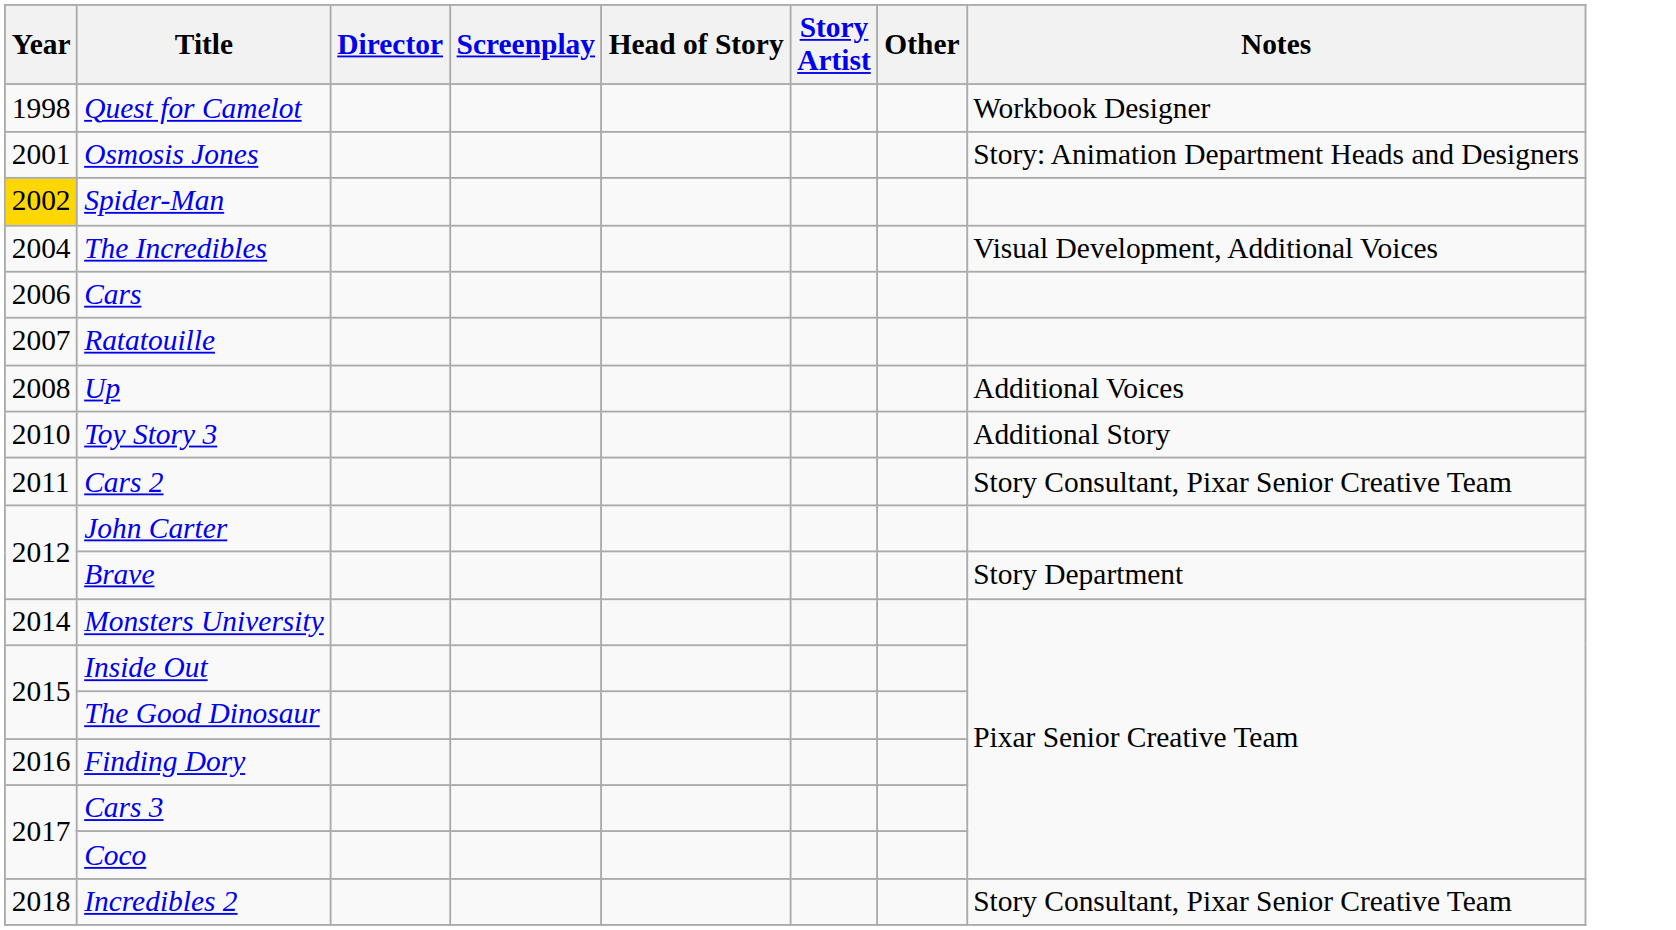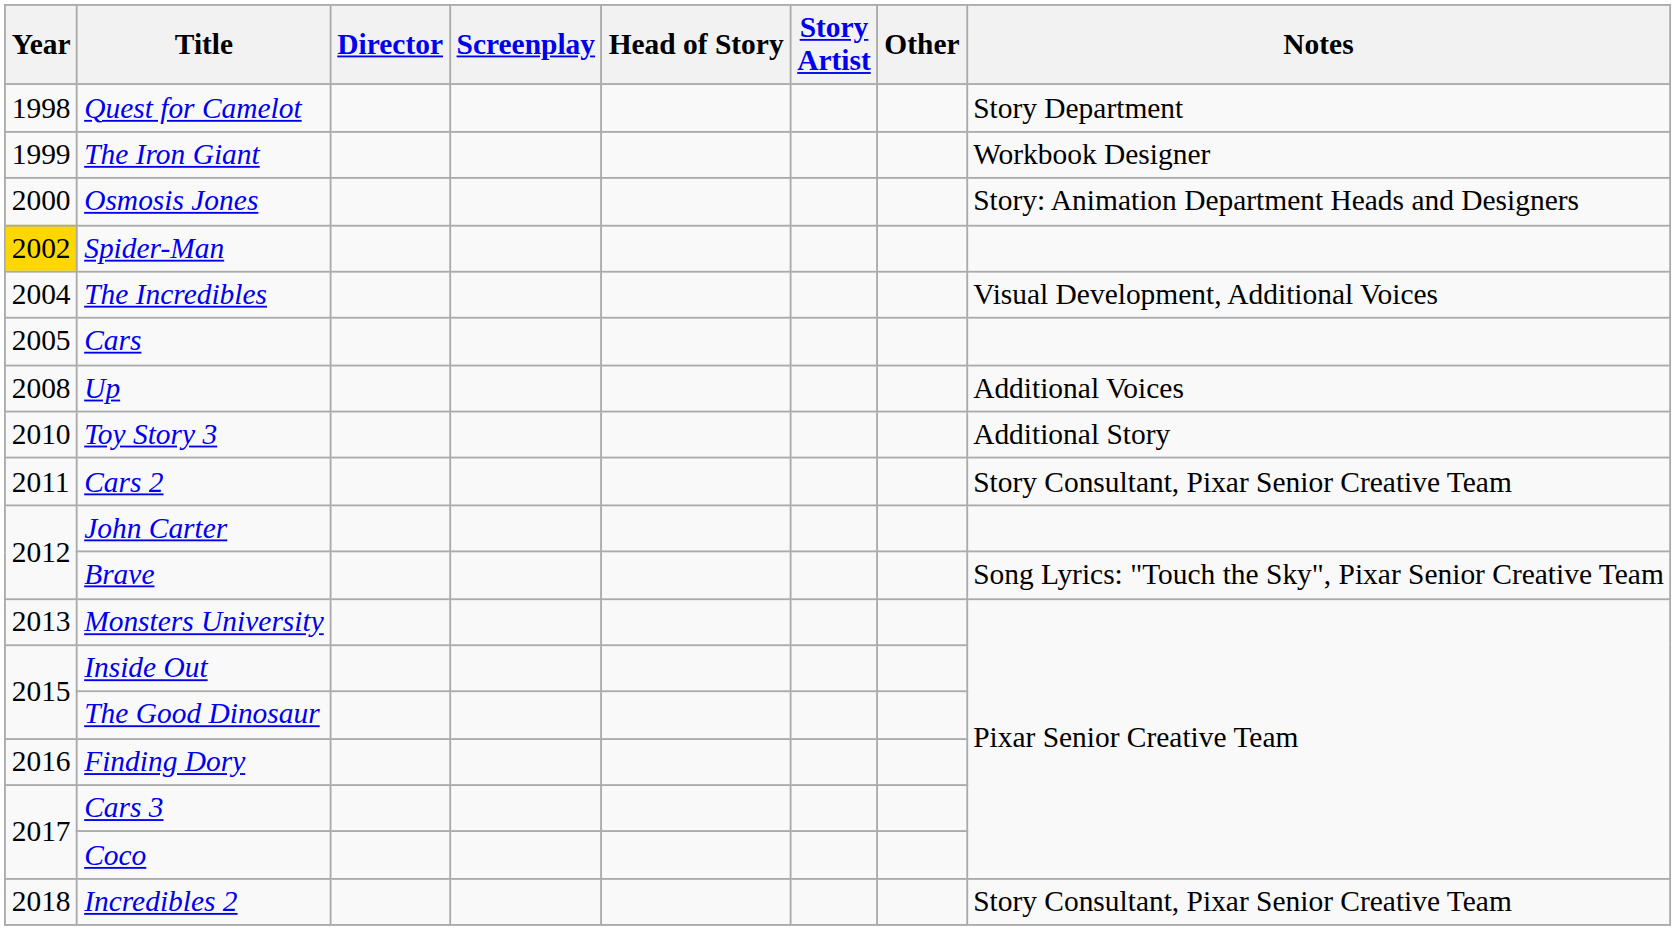 <table class="wikitable">
 <tr>
 <th>Year</th>
 <th>Title</th>
 <th><a href='#'>Director</a></th>
 <th><a href='#'>Screenplay</a></th>
 <th>Head of Story</th>
 <th><a href='#'>Story<br>Artist</a></th>
 <th>Other</th>
 <th>Notes</th>
 </tr>
 <tr>
 <td>1998</td>
 <td><em><a href='#'>Quest for Camelot</a></em></td>
 <td></td>
 <td></td>
 <td></td>
 <td></td>
 <td></td>
+<td>Story Department</td>
+</tr>
+<tr>
+<td>1999</td>
+<td><em><a href='#'>The Iron Giant</a></em></td>
+<td></td>
+<td></td>
+<td></td>
+<td></td>
+<td></td>
 <td>Workbook Designer</td>
 </tr>
 <tr>
-<td>2001</td>
+<td>2000</td>
 <td><em><a href='#'>Osmosis Jones</a></em></td>
 <td></td>
 <td></td>
 <td></td>
 <td></td>
 <td></td>
 <td>Story: Animation Department Heads and Designers</td>
 </tr>
 <tr>
 <td style="background: gold;">2002</td>
 <td><em><a href='#'>Spider-Man</a></em></td>
 <td></td>
 <td></td>
 <td></td>
 <td></td>
 <td></td>
 <td></td>
 </tr>
 <tr>
 <td>2004</td>
 <td><em><a href='#'>The Incredibles</a></em></td>
 <td></td>
 <td></td>
 <td></td>
 <td></td>
 <td></td>
 <td>Visual Development, Additional Voices</td>
 </tr>
 <tr>
-<td>2006</td>
+<td>2005</td>
 <td><em><a href='#'>Cars</a></em></td>
-<td></td>
-<td></td>
-<td></td>
-<td></td>
-<td></td>
-<td></td>
-</tr>
-<tr>
-<td>2007</td>
-<td><em><a href='#'>Ratatouille</a></em></td>
 <td></td>
 <td></td>
 <td></td>
 <td></td>
 <td></td>
 <td></td>
 </tr>
 <tr>
 <td>2008</td>
 <td><em><a href='#'>Up</a></em></td>
 <td></td>
 <td></td>
 <td></td>
 <td></td>
 <td></td>
 <td>Additional Voices</td>
 </tr>
 <tr>
 <td>2010</td>
 <td><em><a href='#'>Toy Story 3</a></em></td>
 <td></td>
 <td></td>
 <td></td>
 <td></td>
 <td></td>
 <td>Additional Story</td>
 </tr>
 <tr>
 <td>2011</td>
 <td><em><a href='#'>Cars 2</a></em></td>
 <td></td>
 <td></td>
 <td></td>
 <td></td>
 <td></td>
 <td>Story Consultant, Pixar Senior Creative Team</td>
 </tr>
 <tr>
 <td rowspan=2>2012</td>
 <td><em><a href='#'>John Carter</a></em></td>
 <td></td>
 <td></td>
 <td></td>
 <td></td>
 <td></td>
 <td></td>
 </tr>
 <tr>
 <td><em><a href='#'>Brave</a></em></td>
 <td></td>
 <td></td>
 <td></td>
 <td></td>
 <td></td>
-<td>Story Department</td>
+<td>Song Lyrics: "Touch the Sky", Pixar Senior Creative Team</td>
 </tr>
 <tr>
-<td>2014</td>
+<td>2013</td>
 <td><em><a href='#'>Monsters University</a></em></td>
 <td></td>
 <td></td>
 <td></td>
 <td></td>
 <td></td>
 <td rowspan=6>Pixar Senior Creative Team</td>
 </tr>
 <tr>
 <td rowspan=2>2015</td>
 <td><em><a href='#'>Inside Out</a></em></td>
 <td></td>
 <td></td>
 <td></td>
 <td></td>
 <td></td>
 </tr>
 <tr>
 <td><em><a href='#'>The Good Dinosaur</a></em></td>
 <td></td>
 <td></td>
 <td></td>
 <td></td>
 <td></td>
 </tr>
 <tr>
 <td>2016</td>
 <td><em><a href='#'>Finding Dory</a></em></td>
 <td></td>
 <td></td>
 <td></td>
 <td></td>
 <td></td>
 </tr>
 <tr>
 <td rowspan=2>2017</td>
 <td><em><a href='#'>Cars 3</a></em></td>
 <td></td>
 <td></td>
 <td></td>
 <td></td>
 <td></td>
 </tr>
 <tr>
 <td><em><a href='#'>Coco</a></em></td>
 <td></td>
 <td></td>
 <td></td>
 <td></td>
 <td></td>
 </tr>
 <tr>
 <td>2018</td>
 <td><em><a href='#'>Incredibles 2</a></em></td>
 <td></td>
 <td></td>
 <td></td>
 <td></td>
 <td></td>
 <td>Story Consultant, Pixar Senior Creative Team</td>
 </tr>
 </table>
